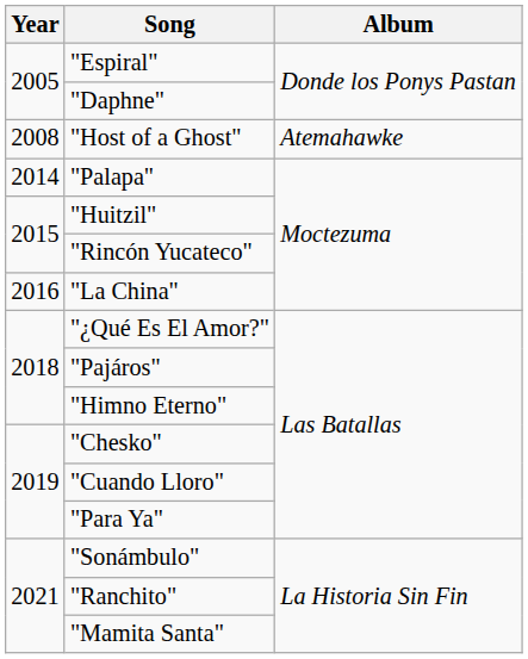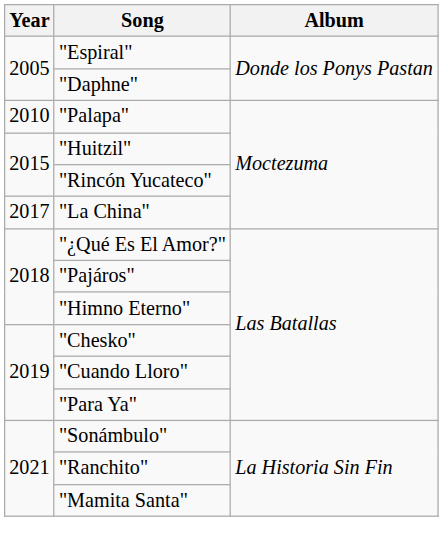 <table class=wikitable>
 <tr>
 <th>Year</th>
 <th>Song</th>
 <th>Album</th>
 </tr>
 <tr>
 <td rowspan=2>2005</td>
 <td>"Espiral" </td>
 <td rowspan=2><em>Donde los Ponys Pastan</em></td>
 </tr>
 <tr>
 <td>"Daphne" </td>
 </tr>
 <tr>
-<td>2008</td>
-<td>"Host of a Ghost" </td>
-<td><em>Atemahawke</em></td>
-</tr>
-<tr>
-<td>2014</td>
+<td>2010</td>
 <td>"Palapa" </td>
 <td rowspan=4><em>Moctezuma</em></td>
 </tr>
 <tr>
 <td rowspan=2>2015</td>
 <td>"Huitzil" </td>
 </tr>
 <tr>
 <td>"Rincón Yucateco" </td>
 </tr>
 <tr>
-<td>2016</td>
+<td>2017</td>
 <td>"La China" </td>
 </tr>
 <tr>
 <td rowspan=3>2018</td>
 <td>"¿Qué Es El Amor?" </td>
 <td rowspan=6><em>Las Batallas</em></td>
 </tr>
 <tr>
 <td>"Pajáros" </td>
 </tr>
 <tr>
 <td>"Himno Eterno" </td>
 </tr>
 <tr>
 <td rowspan=3>2019</td>
 <td>"Chesko" </td>
 </tr>
 <tr>
 <td>"Cuando Lloro" </td>
 </tr>
 <tr>
 <td>"Para Ya" </td>
 </tr>
 <tr>
 <td rowspan="3">2021</td>
 <td>"Sonámbulo" </td>
 <td rowspan="3"><em>La Historia Sin Fin</em></td>
 </tr>
 <tr>
 <td>"Ranchito" </td>
 </tr>
 <tr>
 <td>"Mamita Santa" </td>
 </tr>
 </table>
